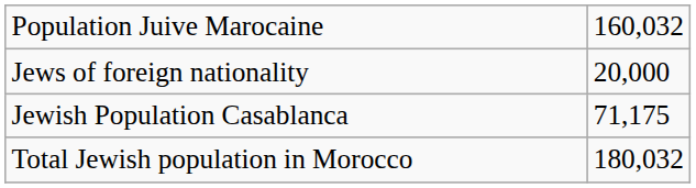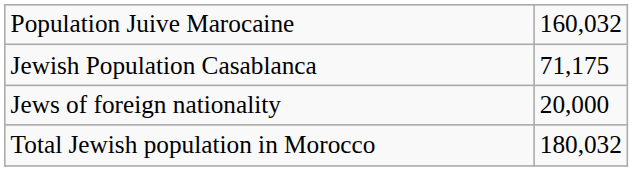 <table class="wikitable">
 <tr>
 <td>Population Juive Marocaine                                     </td>
 <td>160,032</td>
 </tr>
 <tr>
+<td>Jewish Population Casablanca</td>
+<td>71,175</td>
+</tr>
+<tr>
 <td>Jews of foreign nationality</td>
 <td>20,000</td>
-</tr>
-<tr>
-<td>Jewish Population Casablanca</td>
-<td>71,175</td>
 </tr>
 <tr>
 <td>Total Jewish population in Morocco</td>
 <td>180,032</td>
 </tr>
 </table>
